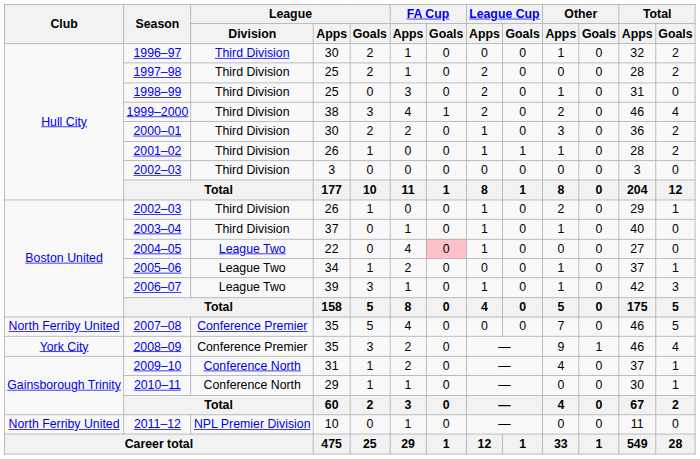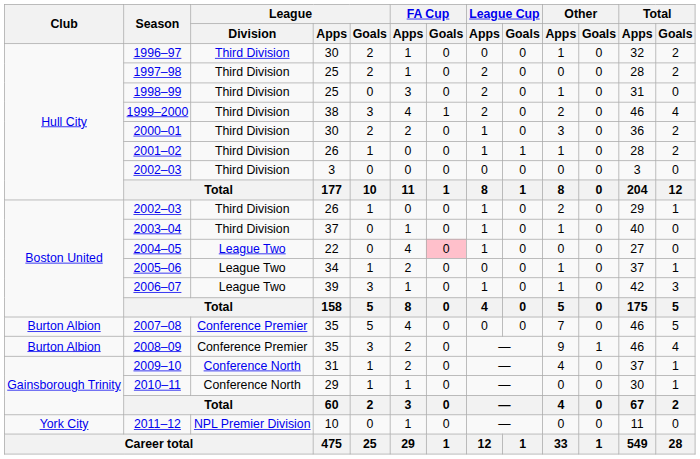 <table class="wikitable" style="text-align:center">
 <tr>
 <th rowspan="2">Club</th>
 <th rowspan="2">Season</th>
 <th colspan="3">League</th>
 <th colspan="2"><a href='#'>FA Cup</a></th>
 <th colspan="2"><a href='#'>League Cup</a></th>
 <th colspan="2">Other</th>
 <th colspan="2">Total</th>
 </tr>
 <tr>
 <th>Division</th>
 <th>Apps</th>
 <th>Goals</th>
 <th>Apps</th>
 <th>Goals</th>
 <th>Apps</th>
 <th>Goals</th>
 <th>Apps</th>
 <th>Goals</th>
 <th>Apps</th>
 <th>Goals</th>
 </tr>
 <tr>
 <td rowspan="8"><a href='#'>Hull City</a></td>
 <td><a href='#'>1996–97</a></td>
 <td><a href='#'>Third Division</a></td>
 <td>30</td>
 <td>2</td>
 <td>1</td>
 <td>0</td>
 <td>0</td>
 <td>0</td>
 <td>1</td>
 <td>0</td>
 <td>32</td>
 <td>2</td>
 </tr>
 <tr>
 <td><a href='#'>1997–98</a></td>
 <td>Third Division</td>
 <td>25</td>
 <td>2</td>
 <td>1</td>
 <td>0</td>
 <td>2</td>
 <td>0</td>
 <td>0</td>
 <td>0</td>
 <td>28</td>
 <td>2</td>
 </tr>
 <tr>
 <td><a href='#'>1998–99</a></td>
 <td>Third Division</td>
 <td>25</td>
 <td>0</td>
 <td>3</td>
 <td>0</td>
 <td>2</td>
 <td>0</td>
 <td>1</td>
 <td>0</td>
 <td>31</td>
 <td>0</td>
 </tr>
 <tr>
 <td><a href='#'>1999–2000</a></td>
 <td>Third Division</td>
 <td>38</td>
 <td>3</td>
 <td>4</td>
 <td>1</td>
 <td>2</td>
 <td>0</td>
 <td>2</td>
 <td>0</td>
 <td>46</td>
 <td>4</td>
 </tr>
 <tr>
 <td><a href='#'>2000–01</a></td>
 <td>Third Division</td>
 <td>30</td>
 <td>2</td>
 <td>2</td>
 <td>0</td>
 <td>1</td>
 <td>0</td>
 <td>3</td>
 <td>0</td>
 <td>36</td>
 <td>2</td>
 </tr>
 <tr>
 <td><a href='#'>2001–02</a></td>
 <td>Third Division</td>
 <td>26</td>
 <td>1</td>
 <td>0</td>
 <td>0</td>
 <td>1</td>
 <td>1</td>
 <td>1</td>
 <td>0</td>
 <td>28</td>
 <td>2</td>
 </tr>
 <tr>
 <td><a href='#'>2002–03</a></td>
 <td>Third Division</td>
 <td>3</td>
 <td>0</td>
 <td>0</td>
 <td>0</td>
 <td>0</td>
 <td>0</td>
 <td>0</td>
 <td>0</td>
 <td>3</td>
 <td>0</td>
 </tr>
 <tr>
 <th colspan="2">Total</th>
 <th>177</th>
 <th>10</th>
 <th>11</th>
 <th>1</th>
 <th>8</th>
 <th>1</th>
 <th>8</th>
 <th>0</th>
 <th>204</th>
 <th>12</th>
 </tr>
 <tr>
 <td rowspan="6"><a href='#'>Boston United</a></td>
 <td><a href='#'>2002–03</a></td>
 <td>Third Division</td>
 <td>26</td>
 <td>1</td>
 <td>0</td>
 <td>0</td>
 <td>1</td>
 <td>0</td>
 <td>2</td>
 <td>0</td>
 <td>29</td>
 <td>1</td>
 </tr>
 <tr>
 <td><a href='#'>2003–04</a></td>
 <td>Third Division</td>
 <td>37</td>
 <td>0</td>
 <td>1</td>
 <td>0</td>
 <td>1</td>
 <td>0</td>
 <td>1</td>
 <td>0</td>
 <td>40</td>
 <td>0</td>
 </tr>
 <tr>
 <td><a href='#'>2004–05</a></td>
 <td><a href='#'>League Two</a></td>
 <td>22</td>
 <td>0</td>
 <td>4</td>
 <td style="background: pink;">0</td>
 <td>1</td>
 <td>0</td>
 <td>0</td>
 <td>0</td>
 <td>27</td>
 <td>0</td>
 </tr>
 <tr>
 <td><a href='#'>2005–06</a></td>
 <td>League Two</td>
 <td>34</td>
 <td>1</td>
 <td>2</td>
 <td>0</td>
 <td>0</td>
 <td>0</td>
 <td>1</td>
 <td>0</td>
 <td>37</td>
 <td>1</td>
 </tr>
 <tr>
 <td><a href='#'>2006–07</a></td>
 <td>League Two</td>
 <td>39</td>
 <td>3</td>
 <td>1</td>
 <td>0</td>
 <td>1</td>
 <td>0</td>
 <td>1</td>
 <td>0</td>
 <td>42</td>
 <td>3</td>
 </tr>
 <tr>
 <th colspan="2">Total</th>
 <th>158</th>
 <th>5</th>
 <th>8</th>
 <th>0</th>
 <th>4</th>
 <th>0</th>
 <th>5</th>
 <th>0</th>
 <th>175</th>
 <th>5</th>
 </tr>
 <tr>
-<td><a href='#'>North Ferriby United</a></td>
+<td><a href='#'>Burton Albion</a></td>
 <td><a href='#'>2007–08</a></td>
 <td><a href='#'>Conference Premier</a></td>
 <td>35</td>
 <td>5</td>
 <td>4</td>
 <td>0</td>
 <td>0</td>
 <td>0</td>
 <td>7</td>
 <td>0</td>
 <td>46</td>
 <td>5</td>
 </tr>
 <tr>
-<td><a href='#'>York City</a></td>
+<td><a href='#'>Burton Albion</a></td>
 <td><a href='#'>2008–09</a></td>
 <td>Conference Premier</td>
 <td>35</td>
 <td>3</td>
 <td>2</td>
 <td>0</td>
 <td colspan="2">—</td>
 <td>9</td>
 <td>1</td>
 <td>46</td>
 <td>4</td>
 </tr>
 <tr>
 <td rowspan="3"><a href='#'>Gainsborough Trinity</a></td>
 <td><a href='#'>2009–10</a></td>
 <td><a href='#'>Conference North</a></td>
 <td>31</td>
 <td>1</td>
 <td>2</td>
 <td>0</td>
 <td colspan="2">—</td>
 <td>4</td>
 <td>0</td>
 <td>37</td>
 <td>1</td>
 </tr>
 <tr>
 <td><a href='#'>2010–11</a></td>
 <td>Conference North</td>
 <td>29</td>
 <td>1</td>
 <td>1</td>
 <td>0</td>
 <td colspan="2">—</td>
 <td>0</td>
 <td>0</td>
 <td>30</td>
 <td>1</td>
 </tr>
 <tr>
 <th colspan="2">Total</th>
 <th>60</th>
 <th>2</th>
 <th>3</th>
 <th>0</th>
 <th colspan="2">—</th>
 <th>4</th>
 <th>0</th>
 <th>67</th>
 <th>2</th>
 </tr>
 <tr>
-<td><a href='#'>North Ferriby United</a></td>
+<td><a href='#'>York City</a></td>
 <td><a href='#'>2011–12</a></td>
 <td><a href='#'>NPL Premier Division</a></td>
 <td>10</td>
 <td>0</td>
 <td>1</td>
 <td>0</td>
 <td colspan="2">—</td>
 <td>0</td>
 <td>0</td>
 <td>11</td>
 <td>0</td>
 </tr>
 <tr>
 <th colspan="3">Career total</th>
 <th>475</th>
 <th>25</th>
 <th>29</th>
 <th>1</th>
 <th>12</th>
 <th>1</th>
 <th>33</th>
 <th>1</th>
 <th>549</th>
 <th>28</th>
 </tr>
 </table>
